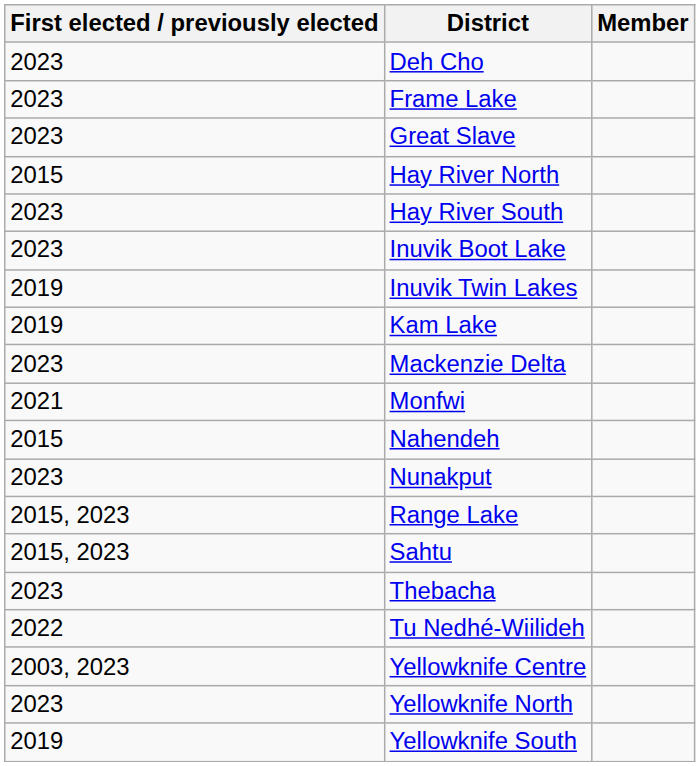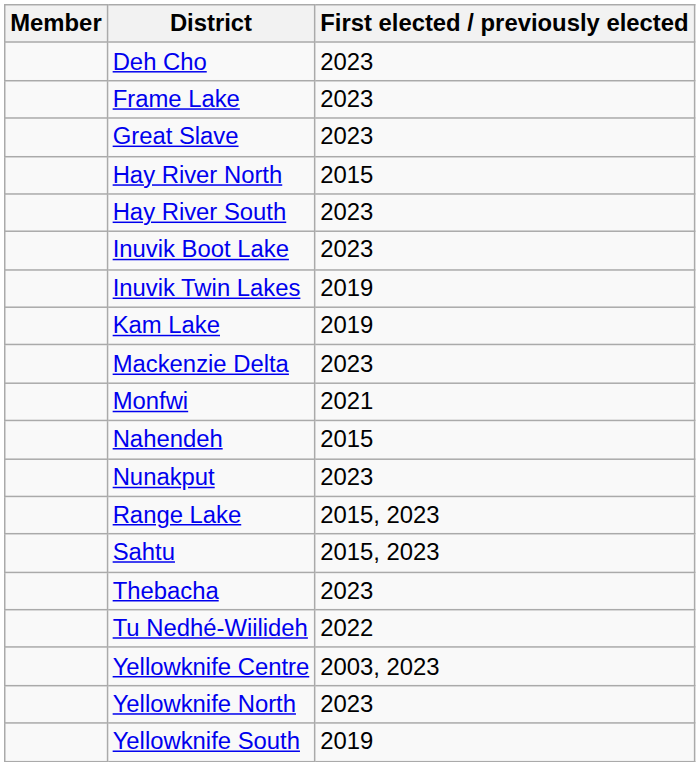 <table class="wikitable sortable">
 <tr>
+<th>Member</th>
+<th>District</th>
 <th>First elected / previously elected</th>
-<th>District</th>
-<th>Member</th>
 </tr>
 <tr>
+<td></td>
+<td><a href='#'>Deh Cho</a></td>
 <td>2023</td>
-<td><a href='#'>Deh Cho</a></td>
-<td></td>
 </tr>
 <tr>
+<td></td>
+<td><a href='#'>Frame Lake</a></td>
 <td>2023</td>
-<td><a href='#'>Frame Lake</a></td>
-<td></td>
 </tr>
 <tr>
+<td></td>
+<td><a href='#'>Great Slave</a></td>
 <td>2023</td>
-<td><a href='#'>Great Slave</a></td>
-<td></td>
 </tr>
 <tr>
+<td></td>
+<td><a href='#'>Hay River North</a></td>
 <td>2015</td>
-<td><a href='#'>Hay River North</a></td>
-<td></td>
 </tr>
 <tr>
+<td></td>
+<td><a href='#'>Hay River South</a></td>
 <td>2023</td>
-<td><a href='#'>Hay River South</a></td>
-<td></td>
 </tr>
 <tr>
+<td></td>
+<td><a href='#'>Inuvik Boot Lake</a></td>
 <td>2023</td>
-<td><a href='#'>Inuvik Boot Lake</a></td>
-<td></td>
 </tr>
 <tr>
+<td></td>
+<td><a href='#'>Inuvik Twin Lakes</a></td>
 <td>2019</td>
-<td><a href='#'>Inuvik Twin Lakes</a></td>
-<td></td>
 </tr>
 <tr>
+<td></td>
+<td><a href='#'>Kam Lake</a></td>
 <td>2019</td>
-<td><a href='#'>Kam Lake</a></td>
-<td></td>
 </tr>
 <tr>
+<td></td>
+<td><a href='#'>Mackenzie Delta</a></td>
 <td>2023</td>
-<td><a href='#'>Mackenzie Delta</a></td>
-<td></td>
 </tr>
 <tr>
+<td></td>
+<td><a href='#'>Monfwi</a></td>
 <td>2021</td>
-<td><a href='#'>Monfwi</a></td>
-<td></td>
 </tr>
 <tr>
+<td></td>
+<td><a href='#'>Nahendeh</a></td>
 <td>2015</td>
-<td><a href='#'>Nahendeh</a></td>
-<td></td>
 </tr>
 <tr>
+<td></td>
+<td><a href='#'>Nunakput</a></td>
 <td>2023</td>
-<td><a href='#'>Nunakput</a></td>
-<td></td>
 </tr>
 <tr>
+<td></td>
+<td><a href='#'>Range Lake</a></td>
 <td>2015, 2023</td>
-<td><a href='#'>Range Lake</a></td>
-<td></td>
 </tr>
 <tr>
+<td></td>
+<td><a href='#'>Sahtu</a></td>
 <td>2015, 2023</td>
-<td><a href='#'>Sahtu</a></td>
-<td></td>
 </tr>
 <tr>
+<td></td>
+<td><a href='#'>Thebacha</a></td>
 <td>2023</td>
-<td><a href='#'>Thebacha</a></td>
-<td></td>
 </tr>
 <tr>
+<td></td>
+<td><a href='#'>Tu Nedhé-Wiilideh</a></td>
 <td>2022</td>
-<td><a href='#'>Tu Nedhé-Wiilideh</a></td>
-<td></td>
 </tr>
 <tr>
+<td></td>
+<td><a href='#'>Yellowknife Centre</a></td>
 <td>2003, 2023</td>
-<td><a href='#'>Yellowknife Centre</a></td>
-<td></td>
 </tr>
 <tr>
+<td></td>
+<td><a href='#'>Yellowknife North</a></td>
 <td>2023</td>
-<td><a href='#'>Yellowknife North</a></td>
-<td></td>
 </tr>
 <tr>
+<td></td>
+<td><a href='#'>Yellowknife South</a></td>
 <td>2019</td>
-<td><a href='#'>Yellowknife South</a></td>
-<td></td>
 </tr>
 </table>
